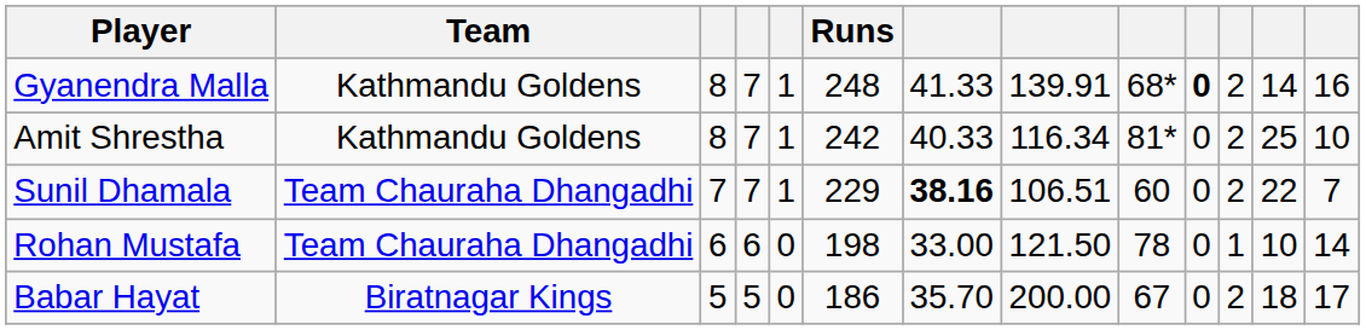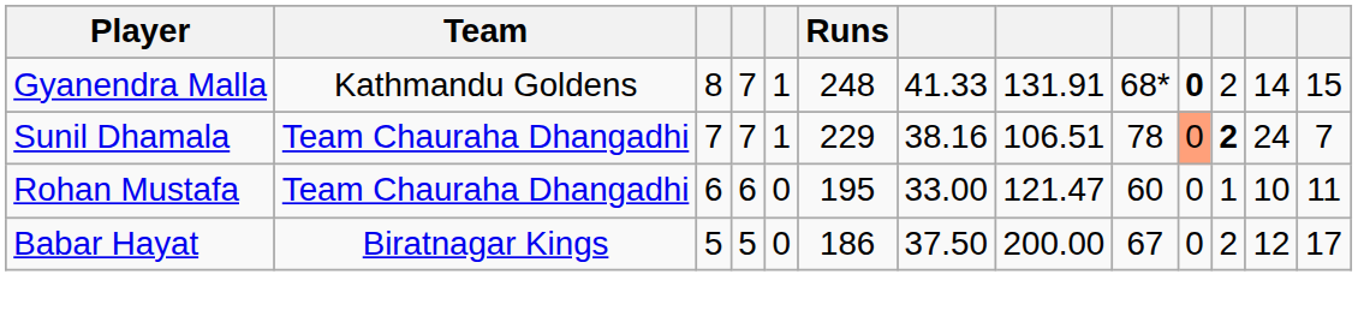 <table class="wikitable" style="text-align: center">
 <tr>
 <th>Player</th>
 <th>Team</th>
 <th></th>
 <th></th>
 <th></th>
 <th>Runs</th>
 <th></th>
 <th></th>
 <th></th>
 <th></th>
 <th></th>
 <th></th>
 <th></th>
 </tr>
 <tr>
 <td style="text-align:left;"><a href='#'>Gyanendra Malla</a></td>
 <td>Kathmandu Goldens</td>
 <td>8</td>
 <td>7</td>
 <td>1</td>
 <td>248</td>
 <td>41.33</td>
-<td>139.91</td>
+<td>131.91</td>
 <td>68*</td>
 <td><strong>0</strong></td>
 <td>2</td>
 <td>14</td>
-<td>16</td>
-</tr>
-<tr>
-<td style="text-align:left;">Amit Shrestha</td>
-<td>Kathmandu Goldens</td>
-<td>8</td>
-<td>7</td>
-<td>1</td>
-<td>242</td>
-<td>40.33</td>
-<td>116.34</td>
-<td>81*</td>
-<td>0</td>
-<td>2</td>
-<td>25</td>
-<td>10</td>
+<td>15</td>
 </tr>
 <tr>
 <td style="text-align:left;"><a href='#'>Sunil Dhamala</a></td>
 <td><a href='#'>Team Chauraha Dhangadhi</a></td>
 <td>7</td>
 <td>7</td>
 <td>1</td>
 <td>229</td>
-<td><strong>38.16</strong></td>
+<td>38.16</td>
 <td>106.51</td>
-<td>60</td>
-<td>0</td>
-<td>2</td>
-<td>22</td>
+<td>78</td>
+<td style="background: lightsalmon;">0</td>
+<td><strong>2</strong></td>
+<td>24</td>
 <td>7</td>
 </tr>
 <tr>
 <td style="text-align:left;"><a href='#'>Rohan Mustafa</a></td>
 <td><a href='#'>Team Chauraha Dhangadhi</a></td>
 <td>6</td>
 <td>6</td>
 <td>0</td>
-<td>198</td>
+<td>195</td>
 <td>33.00</td>
-<td>121.50</td>
-<td>78</td>
+<td>121.47</td>
+<td>60</td>
 <td>0</td>
 <td>1</td>
 <td>10</td>
-<td>14</td>
+<td>11</td>
 </tr>
 <tr>
 <td style="text-align:left;"><a href='#'>Babar Hayat</a></td>
 <td><a href='#'>Biratnagar Kings</a></td>
 <td>5</td>
 <td>5</td>
 <td>0</td>
 <td>186</td>
-<td>35.70</td>
+<td>37.50</td>
 <td>200.00</td>
 <td>67</td>
 <td>0</td>
 <td>2</td>
-<td>18</td>
+<td>12</td>
 <td>17</td>
 </tr>
 </table>
